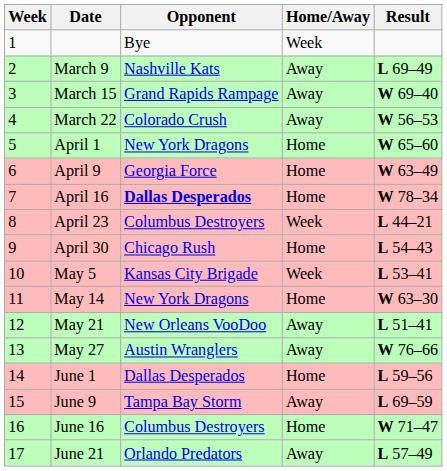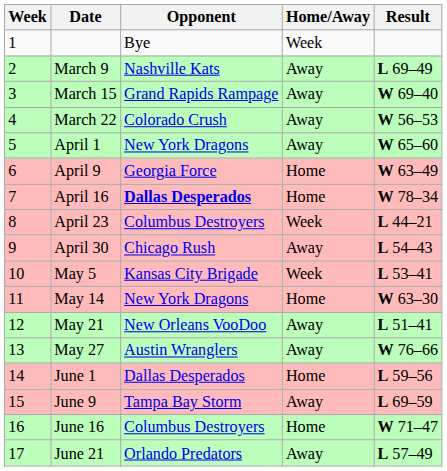 <table class="wikitable">
 <tr>
 <th>Week</th>
 <th>Date</th>
 <th>Opponent</th>
 <th>Home/Away</th>
 <th>Result</th>
 </tr>
 <tr>
 <td>1</td>
 <td></td>
 <td>Bye</td>
 <td>Week</td>
 <td></td>
 </tr>
 <tr bgcolor="bbffbb">
 <td>2</td>
 <td>March 9</td>
 <td><a href='#'>Nashville Kats</a></td>
 <td>Away</td>
 <td><strong>L</strong> 69–49</td>
 </tr>
 <tr bgcolor="bbffbb">
 <td>3</td>
 <td>March 15</td>
 <td><a href='#'>Grand Rapids Rampage</a></td>
 <td>Away</td>
 <td><strong>W</strong> 69–40</td>
 </tr>
 <tr bgcolor="bbffbb">
 <td>4</td>
 <td>March 22</td>
 <td><a href='#'>Colorado Crush</a></td>
 <td>Away</td>
 <td><strong>W</strong> 56–53</td>
 </tr>
 <tr bgcolor="bbffbb">
 <td>5</td>
 <td>April 1</td>
 <td><a href='#'>New York Dragons</a></td>
-<td>Home</td>
+<td>Away</td>
 <td><strong>W</strong> 65–60</td>
 </tr>
 <tr bgcolor="ffbbbb">
 <td>6</td>
 <td>April 9</td>
 <td><a href='#'>Georgia Force</a></td>
 <td>Home</td>
 <td><strong>W</strong> 63–49</td>
 </tr>
 <tr bgcolor="ffbbbb">
 <td>7</td>
 <td>April 16</td>
 <td><strong><a href='#'>Dallas Desperados</a></strong></td>
 <td>Home</td>
 <td><strong>W</strong> 78–34</td>
 </tr>
 <tr bgcolor="ffbbbb">
 <td>8</td>
 <td>April 23</td>
 <td><a href='#'>Columbus Destroyers</a></td>
 <td>Week</td>
 <td><strong>L</strong> 44–21</td>
 </tr>
 <tr bgcolor="ffbbbb">
 <td>9</td>
 <td>April 30</td>
 <td><a href='#'>Chicago Rush</a></td>
-<td>Home</td>
+<td>Away</td>
 <td><strong>L</strong> 54–43</td>
 </tr>
 <tr bgcolor="ffbbbb">
 <td>10</td>
 <td>May 5</td>
 <td><a href='#'>Kansas City Brigade</a></td>
 <td>Week</td>
 <td><strong>L</strong> 53–41</td>
 </tr>
 <tr bgcolor="ffbbbb">
 <td>11</td>
 <td>May 14</td>
 <td><a href='#'>New York Dragons</a></td>
 <td>Home</td>
 <td><strong>W</strong> 63–30</td>
 </tr>
 <tr bgcolor="bbffbb">
 <td>12</td>
 <td>May 21</td>
 <td><a href='#'>New Orleans VooDoo</a></td>
 <td>Away</td>
 <td><strong>L</strong> 51–41</td>
 </tr>
 <tr bgcolor="bbffbb">
 <td>13</td>
 <td>May 27</td>
 <td><a href='#'>Austin Wranglers</a></td>
 <td>Away</td>
 <td><strong>W</strong> 76–66</td>
 </tr>
 <tr bgcolor="ffbbbb">
 <td>14</td>
 <td>June 1</td>
 <td><a href='#'>Dallas Desperados</a></td>
 <td>Home</td>
 <td><strong>L</strong> 59–56</td>
 </tr>
 <tr bgcolor="ffbbbb">
 <td>15</td>
 <td>June 9</td>
 <td><a href='#'>Tampa Bay Storm</a></td>
 <td>Away</td>
 <td><strong>L</strong> 69–59</td>
 </tr>
 <tr bgcolor="bbffbb">
 <td>16</td>
 <td>June 16</td>
 <td><a href='#'>Columbus Destroyers</a></td>
 <td>Home</td>
 <td><strong>W</strong> 71–47</td>
 </tr>
 <tr bgcolor="bbffbb">
 <td>17</td>
 <td>June 21</td>
 <td><a href='#'>Orlando Predators</a></td>
 <td>Away</td>
 <td><strong>L</strong> 57–49</td>
 </tr>
 </table>
